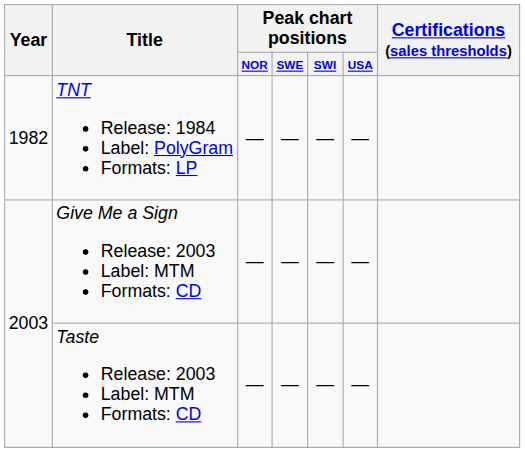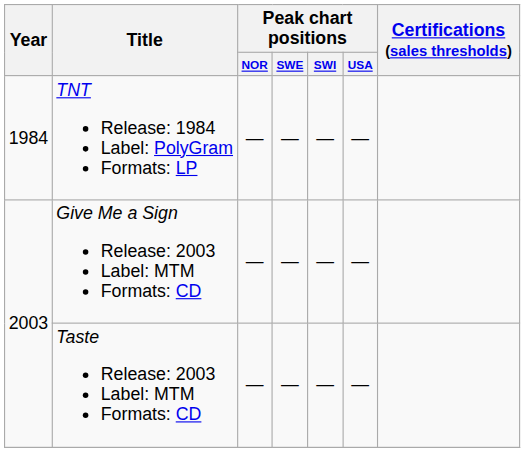 <table class="wikitable">
 <tr>
 <th rowspan="2">Year</th>
 <th rowspan="2">Title</th>
 <th colspan="4">Peak chart positions</th>
 <th rowspan="2" width="120"><a href='#'>Certifications</a><br><small>(<a href='#'>sales thresholds</a>)</small></th>
 </tr>
 <tr>
 <th style="width:2em;font-size:80%"><small><a href='#'>NOR</a></small></th>
 <th style="width:2em;font-size:80%"><small><a href='#'>SWE</a></small></th>
 <th style="width:2em;font-size:80%"><small><a href='#'>SWI</a></small></th>
 <th style="width:2em;font-size:80%"><small><a href='#'>USA</a></small></th>
 </tr>
 <tr>
-<td rowspan="1" align="center">1982</td>
+<td rowspan="1" align="center">1984</td>
 <td><em><a href='#'>TNT</a></em><br><ul><li>Release: 1984</li><li>Label: <a href='#'>PolyGram</a></li><li>Formats: <a href='#'>LP</a></li></ul></td>
 <td align="center">—</td>
 <td align="center">—</td>
 <td align="center">—</td>
 <td align="center">—</td>
 <td></td>
 </tr>
 <tr>
 <td rowspan="2" align="center">2003</td>
 <td><em>Give Me a Sign</em><br><ul><li>Release: 2003</li><li>Label: MTM</li><li>Formats: <a href='#'>CD</a></li></ul></td>
 <td align="center">—</td>
 <td align="center">—</td>
 <td align="center">—</td>
 <td align="center">—</td>
 <td></td>
 </tr>
 <tr>
 <td><em>Taste</em><br><ul><li>Release: 2003</li><li>Label: MTM</li><li>Formats: <a href='#'>CD</a></li></ul></td>
 <td align="center">—</td>
 <td align="center">—</td>
 <td align="center">—</td>
 <td align="center">—</td>
 <td></td>
 </tr>
 <tr>
 </tr>
 </table>
